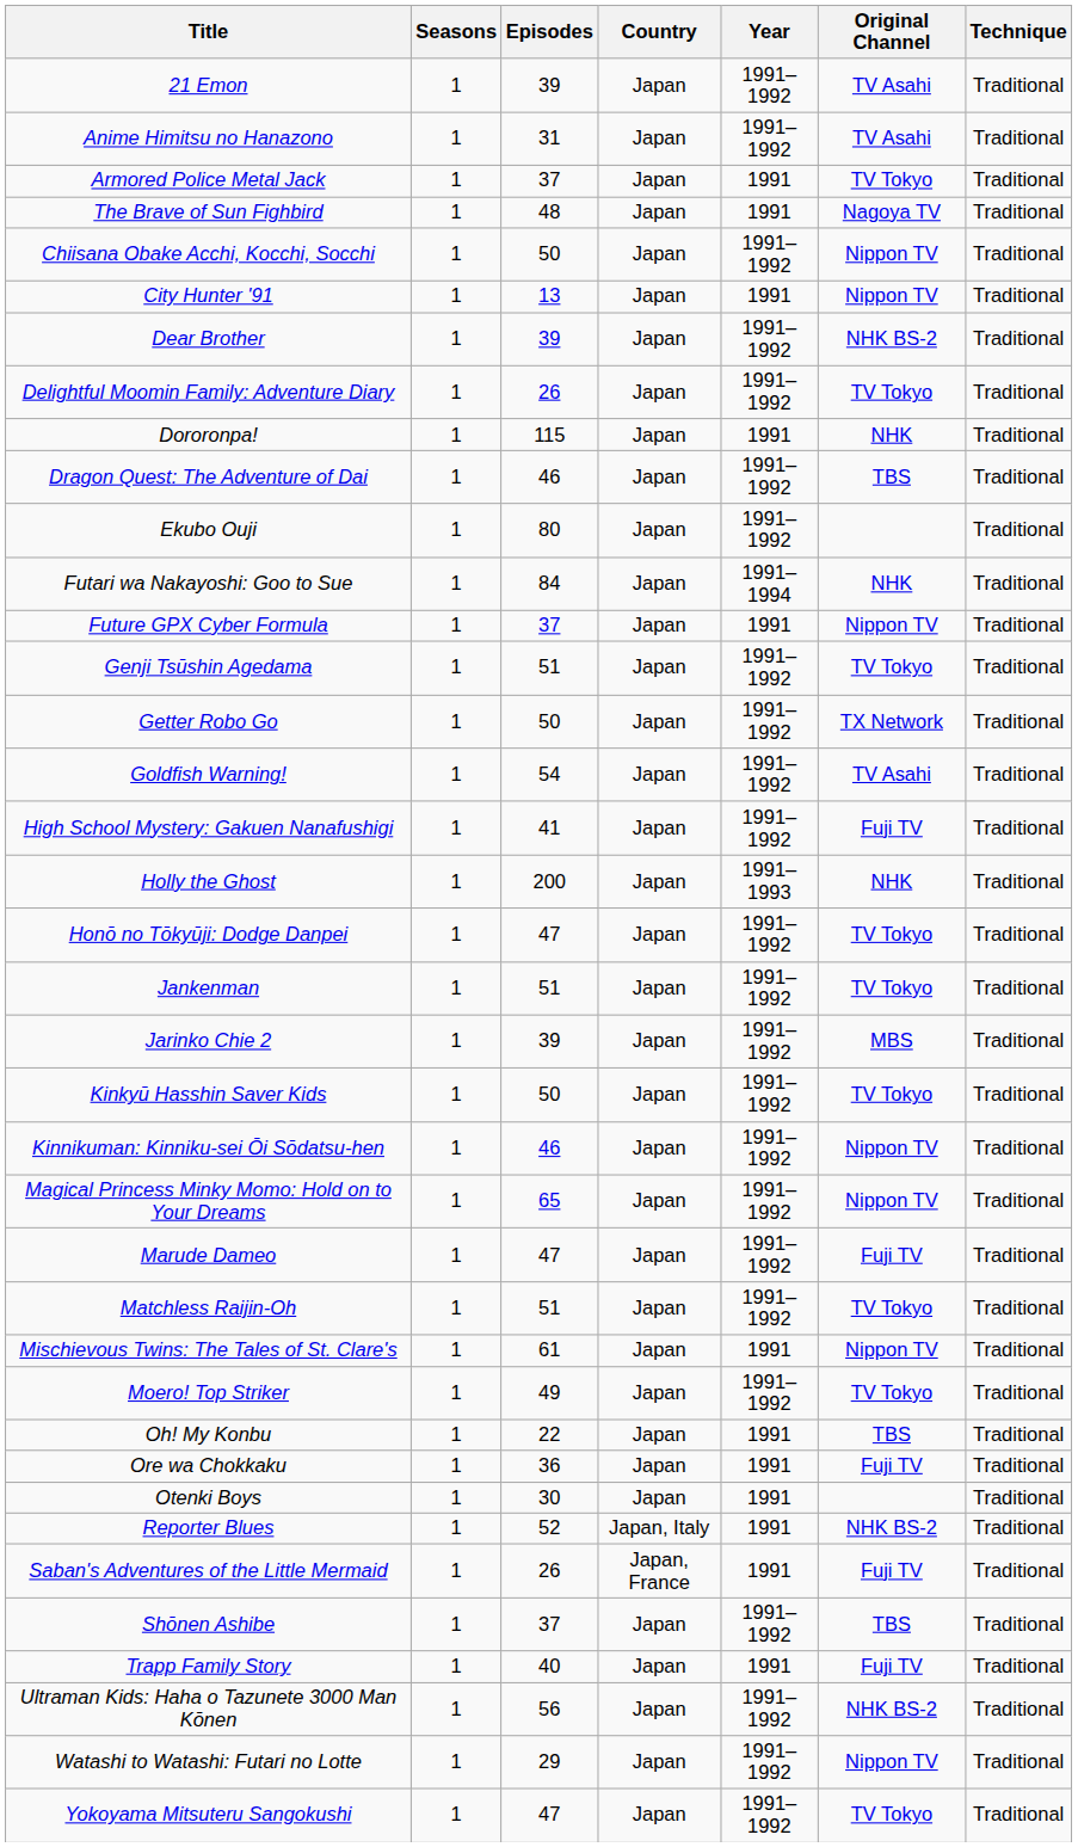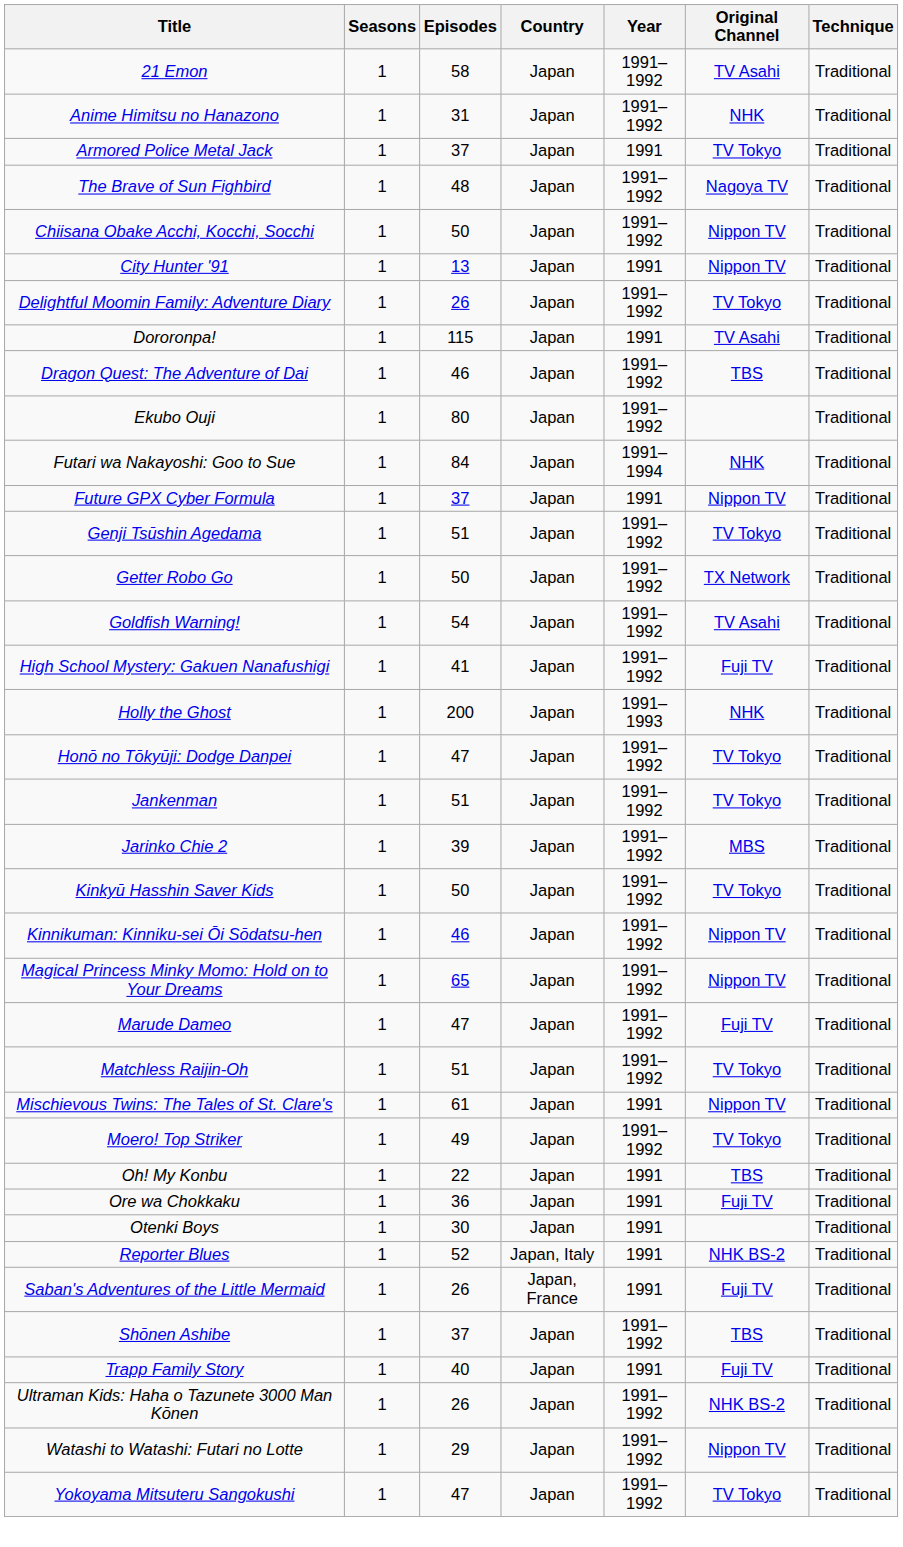 <table class="wikitable sortable" style="text-align:center;">
 <tr>
 <th scope="col"><strong>Title</strong></th>
 <th><strong>Seasons</strong></th>
 <th scope="col"><strong>Episodes</strong></th>
 <th scope="col"><strong>Country</strong></th>
 <th scope="col"><strong>Year</strong></th>
 <th><strong>Original Channel</strong></th>
 <th scope="col"><strong>Technique</strong></th>
 </tr>
 <tr>
 <td><em><a href='#'>21 Emon</a></em></td>
 <td>1</td>
-<td>39</td>
+<td>58</td>
 <td>Japan</td>
 <td>1991–1992</td>
 <td><a href='#'>TV Asahi</a></td>
 <td>Traditional</td>
 </tr>
 <tr>
 <td><em><a href='#'>Anime Himitsu no Hanazono</a></em></td>
 <td>1</td>
 <td>31</td>
 <td>Japan</td>
 <td>1991–1992</td>
-<td><a href='#'>TV Asahi</a></td>
+<td><a href='#'>NHK</a></td>
 <td>Traditional</td>
 </tr>
 <tr>
 <td><em><a href='#'>Armored Police Metal Jack</a></em></td>
 <td>1</td>
 <td>37</td>
 <td>Japan</td>
 <td>1991</td>
 <td><a href='#'>TV Tokyo</a></td>
 <td>Traditional</td>
 </tr>
 <tr>
 <td data-sort-value="Brave of Sun Fighbird"><em><a href='#'>The Brave of Sun Fighbird</a></em></td>
 <td>1</td>
 <td>48</td>
 <td>Japan</td>
-<td>1991</td>
+<td>1991–1992</td>
 <td><a href='#'>Nagoya TV</a></td>
 <td>Traditional</td>
 </tr>
 <tr>
 <td><em><a href='#'>Chiisana Obake Acchi, Kocchi, Socchi</a></em></td>
 <td>1</td>
 <td>50</td>
 <td>Japan</td>
 <td>1991–1992</td>
 <td><a href='#'>Nippon TV</a></td>
 <td>Traditional</td>
 </tr>
 <tr>
 <td><em><a href='#'>City Hunter '91</a></em></td>
 <td>1</td>
 <td><a href='#'>13</a></td>
 <td>Japan</td>
 <td>1991</td>
 <td><a href='#'>Nippon TV</a></td>
 <td>Traditional</td>
 </tr>
 <tr>
-<td><em><a href='#'>Dear Brother</a></em></td>
-<td>1</td>
-<td><a href='#'>39</a></td>
-<td>Japan</td>
-<td>1991–1992</td>
-<td><a href='#'>NHK BS-2</a></td>
-<td>Traditional</td>
-</tr>
-<tr>
 <td><em><a href='#'>Delightful Moomin Family: Adventure Diary</a></em></td>
 <td>1</td>
 <td><a href='#'>26</a></td>
 <td>Japan</td>
 <td>1991–1992</td>
 <td><a href='#'>TV Tokyo</a></td>
 <td>Traditional</td>
 </tr>
 <tr>
 <td><em>Dororonpa!</em></td>
 <td>1</td>
 <td>115</td>
 <td>Japan</td>
 <td>1991</td>
-<td><a href='#'>NHK</a></td>
+<td><a href='#'>TV Asahi</a></td>
 <td>Traditional</td>
 </tr>
 <tr>
 <td><em><a href='#'>Dragon Quest: The Adventure of Dai</a></em></td>
 <td>1</td>
 <td>46</td>
 <td>Japan</td>
 <td>1991–1992</td>
 <td><a href='#'>TBS</a></td>
 <td>Traditional</td>
 </tr>
 <tr>
 <td><em>Ekubo Ouji</em></td>
 <td>1</td>
 <td>80</td>
 <td>Japan</td>
 <td>1991–1992</td>
 <td></td>
 <td>Traditional</td>
 </tr>
 <tr>
 <td><em>Futari wa Nakayoshi: Goo to Sue</em></td>
 <td>1</td>
 <td>84</td>
 <td>Japan</td>
 <td>1991–1994</td>
 <td><a href='#'>NHK</a></td>
 <td>Traditional</td>
 </tr>
 <tr>
 <td><em><a href='#'>Future GPX Cyber Formula</a></em></td>
 <td>1</td>
 <td><a href='#'>37</a></td>
 <td>Japan</td>
 <td>1991</td>
 <td><a href='#'>Nippon TV</a></td>
 <td>Traditional</td>
 </tr>
 <tr>
 <td><em><a href='#'>Genji Tsūshin Agedama</a></em></td>
 <td>1</td>
 <td>51</td>
 <td>Japan</td>
 <td>1991–1992</td>
 <td><a href='#'>TV Tokyo</a></td>
 <td>Traditional</td>
 </tr>
 <tr>
 <td><em><a href='#'>Getter Robo Go</a></em></td>
 <td>1</td>
 <td>50</td>
 <td>Japan</td>
 <td>1991–1992</td>
 <td><a href='#'>TX Network</a></td>
 <td>Traditional</td>
 </tr>
 <tr>
 <td><em><a href='#'>Goldfish Warning!</a></em></td>
 <td>1</td>
 <td>54</td>
 <td>Japan</td>
 <td>1991–1992</td>
 <td><a href='#'>TV Asahi</a></td>
 <td>Traditional</td>
 </tr>
 <tr>
 <td><em><a href='#'>High School Mystery: Gakuen Nanafushigi</a></em></td>
 <td>1</td>
 <td>41</td>
 <td>Japan</td>
 <td>1991–1992</td>
 <td><a href='#'>Fuji TV</a></td>
 <td>Traditional</td>
 </tr>
 <tr>
 <td><em><a href='#'>Holly the Ghost</a></em></td>
 <td>1</td>
 <td>200</td>
 <td>Japan</td>
 <td>1991–1993</td>
 <td><a href='#'>NHK</a></td>
 <td>Traditional</td>
 </tr>
 <tr>
 <td><em><a href='#'>Honō no Tōkyūji: Dodge Danpei</a></em></td>
 <td>1</td>
 <td>47</td>
 <td>Japan</td>
 <td>1991–1992</td>
 <td><a href='#'>TV Tokyo</a></td>
 <td>Traditional</td>
 </tr>
 <tr>
 <td><em><a href='#'>Jankenman</a></em></td>
 <td>1</td>
 <td>51</td>
 <td>Japan</td>
 <td>1991–1992</td>
 <td><a href='#'>TV Tokyo</a></td>
 <td>Traditional</td>
 </tr>
 <tr>
 <td><em><a href='#'>Jarinko Chie 2</a></em></td>
 <td>1</td>
 <td>39</td>
 <td>Japan</td>
 <td>1991–1992</td>
 <td><a href='#'>MBS</a></td>
 <td>Traditional</td>
 </tr>
 <tr>
 <td><em><a href='#'>Kinkyū Hasshin Saver Kids</a></em></td>
 <td>1</td>
 <td>50</td>
 <td>Japan</td>
 <td>1991–1992</td>
 <td><a href='#'>TV Tokyo</a></td>
 <td>Traditional</td>
 </tr>
 <tr>
 <td><em><a href='#'>Kinnikuman: Kinniku-sei Ōi Sōdatsu-hen</a></em></td>
 <td>1</td>
 <td><a href='#'>46</a></td>
 <td>Japan</td>
 <td>1991–1992</td>
 <td><a href='#'>Nippon TV</a></td>
 <td>Traditional</td>
 </tr>
 <tr>
 <td><em><a href='#'>Magical Princess Minky Momo: Hold on to Your Dreams</a></em></td>
 <td>1</td>
 <td><a href='#'>65</a></td>
 <td>Japan</td>
 <td>1991–1992</td>
 <td><a href='#'>Nippon TV</a></td>
 <td>Traditional</td>
 </tr>
 <tr>
 <td><em><a href='#'>Marude Dameo</a></em></td>
 <td>1</td>
 <td>47</td>
 <td>Japan</td>
 <td>1991–1992</td>
 <td><a href='#'>Fuji TV</a></td>
 <td>Traditional</td>
 </tr>
 <tr>
 <td><em><a href='#'>Matchless Raijin-Oh</a></em></td>
 <td>1</td>
 <td>51</td>
 <td>Japan</td>
 <td>1991–1992</td>
 <td><a href='#'>TV Tokyo</a></td>
 <td>Traditional</td>
 </tr>
 <tr>
 <td><em><a href='#'>Mischievous Twins: The Tales of St. Clare's</a></em></td>
 <td>1</td>
 <td>61</td>
 <td>Japan</td>
 <td>1991</td>
 <td><a href='#'>Nippon TV</a></td>
 <td>Traditional</td>
 </tr>
 <tr>
 <td><em><a href='#'>Moero! Top Striker</a></em></td>
 <td>1</td>
 <td>49</td>
 <td>Japan</td>
 <td>1991–1992</td>
 <td><a href='#'>TV Tokyo</a></td>
 <td>Traditional</td>
 </tr>
 <tr>
 <td><em>Oh! My Konbu</em></td>
 <td>1</td>
 <td>22</td>
 <td>Japan</td>
 <td>1991</td>
 <td><a href='#'>TBS</a></td>
 <td>Traditional</td>
 </tr>
 <tr>
 <td><em>Ore wa Chokkaku</em></td>
 <td>1</td>
 <td>36</td>
 <td>Japan</td>
 <td>1991</td>
 <td><a href='#'>Fuji TV</a></td>
 <td>Traditional</td>
 </tr>
 <tr>
 <td><em>Otenki Boys</em></td>
 <td>1</td>
 <td>30</td>
 <td>Japan</td>
 <td>1991</td>
 <td></td>
 <td>Traditional</td>
 </tr>
 <tr>
 <td><em><a href='#'>Reporter Blues</a></em></td>
 <td>1</td>
 <td>52</td>
 <td>Japan, Italy</td>
 <td>1991</td>
 <td><a href='#'>NHK BS-2</a></td>
 <td>Traditional</td>
 </tr>
 <tr>
 <td><em><a href='#'>Saban's Adventures of the Little Mermaid</a></em></td>
 <td>1</td>
 <td>26</td>
 <td>Japan, France</td>
 <td>1991</td>
 <td><a href='#'>Fuji TV</a></td>
 <td>Traditional</td>
 </tr>
 <tr>
 <td><em><a href='#'>Shōnen Ashibe</a></em></td>
 <td>1</td>
 <td>37</td>
 <td>Japan</td>
 <td>1991–1992</td>
 <td><a href='#'>TBS</a></td>
 <td>Traditional</td>
 </tr>
 <tr>
 <td><em><a href='#'>Trapp Family Story</a></em></td>
 <td>1</td>
 <td>40</td>
 <td>Japan</td>
 <td>1991</td>
 <td><a href='#'>Fuji TV</a></td>
 <td>Traditional</td>
 </tr>
 <tr>
 <td><em>Ultraman Kids: Haha o Tazunete 3000 Man Kōnen</em></td>
 <td>1</td>
-<td>56</td>
+<td>26</td>
 <td>Japan</td>
 <td>1991–1992</td>
 <td><a href='#'>NHK BS-2</a></td>
 <td>Traditional</td>
 </tr>
 <tr>
 <td><em>Watashi to Watashi: Futari no Lotte</em></td>
 <td>1</td>
 <td>29</td>
 <td>Japan</td>
 <td>1991–1992</td>
 <td><a href='#'>Nippon TV</a></td>
 <td>Traditional</td>
 </tr>
 <tr>
 <td><em><a href='#'>Yokoyama Mitsuteru Sangokushi</a></em></td>
 <td>1</td>
 <td>47</td>
 <td>Japan</td>
 <td>1991–1992</td>
 <td><a href='#'>TV Tokyo</a></td>
 <td>Traditional</td>
 </tr>
 </table>
